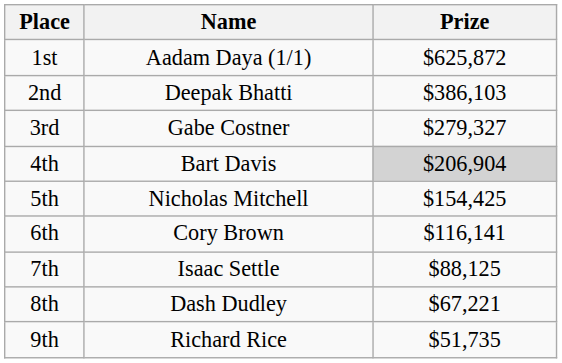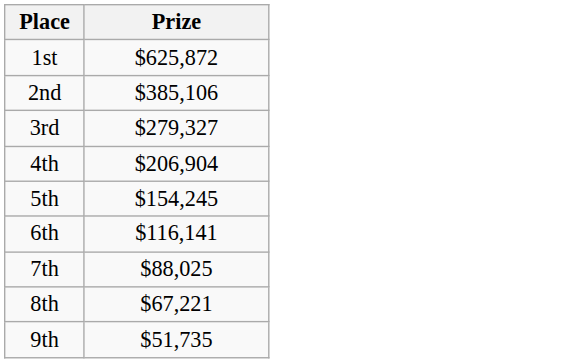 <table class="wikitable">
 <tr>
 <th width="50">Place</th>
-<th width="200">Name</th>
 <th width="125">Prize</th>
 </tr>
 <tr>
 <td align = "center">1st</td>
-<td align = "center">Aadam Daya (1/1)</td>
 <td align = "center">$625,872</td>
 </tr>
 <tr>
 <td align = "center">2nd</td>
-<td align = "center">Deepak Bhatti</td>
-<td align = "center">$386,103</td>
+<td align = "center">$385,106</td>
 </tr>
 <tr>
 <td align = "center">3rd</td>
-<td align = "center">Gabe Costner</td>
 <td align = "center">$279,327</td>
 </tr>
 <tr>
 <td align = "center">4th</td>
-<td align = "center">Bart Davis</td>
-<td align = "center" style="background: lightgrey;">$206,904</td>
+<td align = "center">$206,904</td>
 </tr>
 <tr>
 <td align = "center">5th</td>
-<td align = "center">Nicholas Mitchell</td>
-<td align = "center">$154,425</td>
+<td align = "center">$154,245</td>
 </tr>
 <tr>
 <td align = "center">6th</td>
-<td align = "center">Cory Brown</td>
 <td align = "center">$116,141</td>
 </tr>
 <tr>
 <td align = "center">7th</td>
-<td align = "center">Isaac Settle</td>
-<td align = "center">$88,125</td>
+<td align = "center">$88,025</td>
 </tr>
 <tr>
 <td align = "center">8th</td>
-<td align = "center">Dash Dudley</td>
 <td align = "center">$67,221</td>
 </tr>
 <tr>
 <td align = "center">9th</td>
-<td align = "center">Richard Rice</td>
 <td align = "center">$51,735</td>
 </tr>
 </table>
